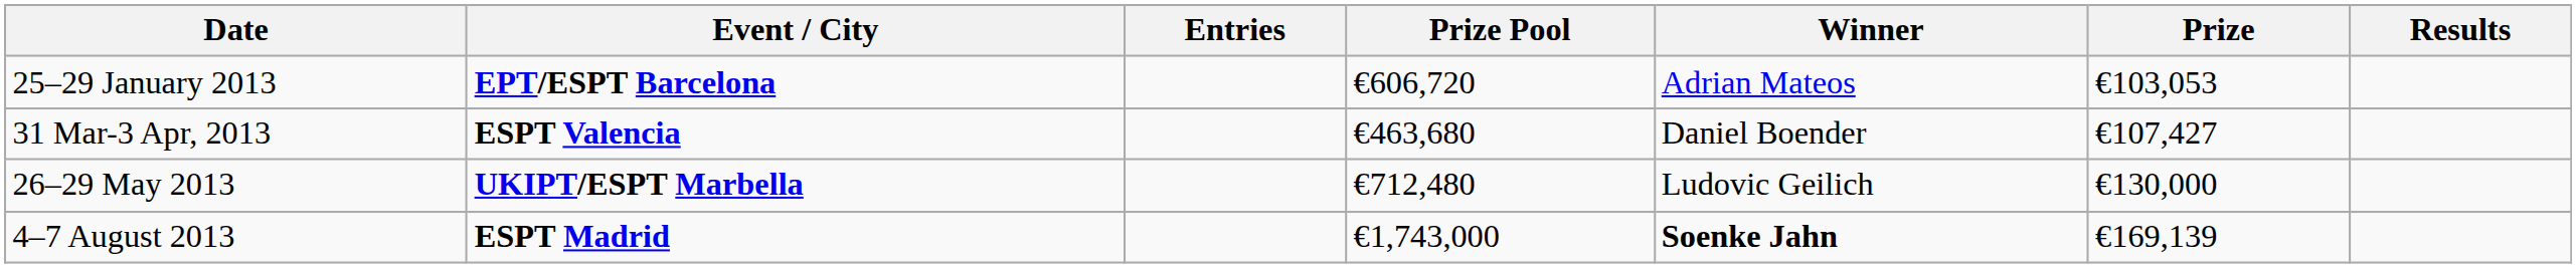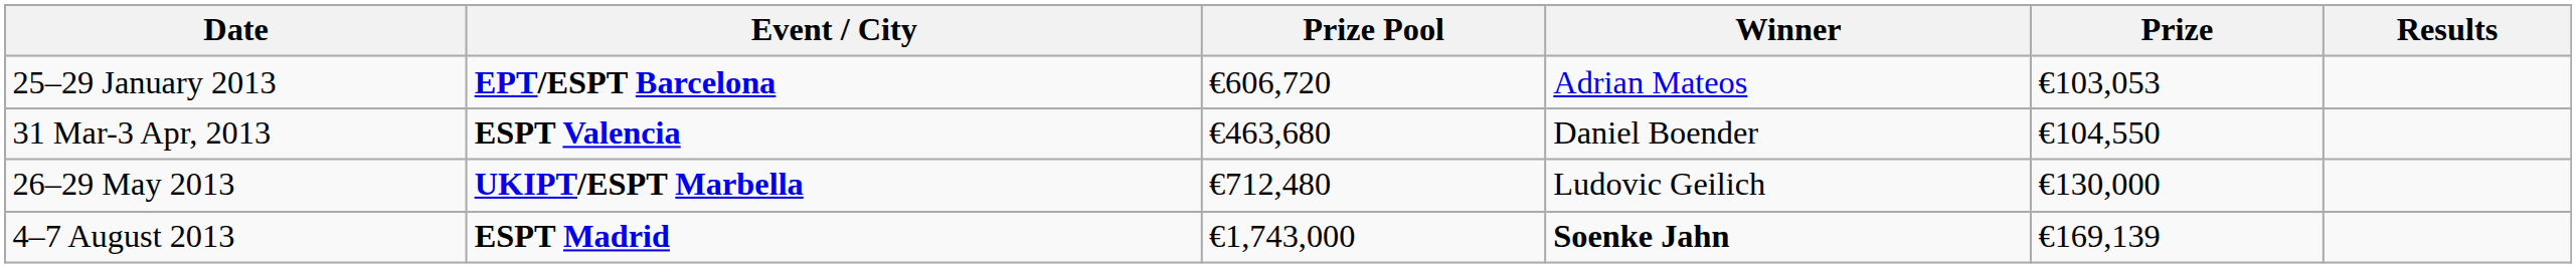 <table class="wikitable" width="100%">
 <tr>
 <th width="18%">Date</th>
 <th !width="16%">Event / City</th>
-<th !width="10%">Entries</th>
 <th !width="12%">Prize Pool</th>
 <th !width="23%">Winner</th>
 <th !width="12%">Prize</th>
 <th !width="9%">Results</th>
 </tr>
 <tr>
 <td>25–29 January 2013</td>
 <td> <strong><a href='#'>EPT</a>/ESPT <a href='#'>Barcelona</a></strong></td>
-<td></td>
 <td>€606,720</td>
 <td> <a href='#'>Adrian Mateos</a></td>
 <td>€103,053</td>
 <td></td>
 </tr>
 <tr>
 <td>31 Mar-3 Apr, 2013</td>
 <td> <strong>ESPT <a href='#'>Valencia</a></strong></td>
-<td></td>
 <td>€463,680</td>
 <td> Daniel Boender</td>
-<td>€107,427</td>
+<td>€104,550</td>
 <td></td>
 </tr>
 <tr>
 <td>26–29 May 2013</td>
 <td> <strong><a href='#'>UKIPT</a>/ESPT <a href='#'>Marbella</a></strong></td>
-<td></td>
 <td>€712,480</td>
 <td> Ludovic Geilich</td>
 <td>€130,000</td>
 <td></td>
 </tr>
 <tr>
 <td>4–7 August 2013</td>
 <td> <strong>ESPT <a href='#'>Madrid</a></strong></td>
-<td></td>
 <td>€1,743,000</td>
 <td><strong> Soenke Jahn</strong></td>
 <td>€169,139</td>
 <td></td>
 </tr>
 </table>
